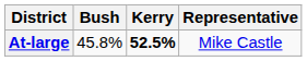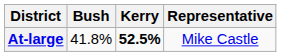 <table class=wikitable>
 <tr>
 <th>District</th>
 <th>Bush</th>
 <th>Kerry</th>
 <th>Representative</th>
 </tr>
 <tr align=center>
 <th><a href='#'>At-large</a></th>
-<td>45.8%</td>
+<td>41.8%</td>
 <td><strong>52.5%</strong></td>
 <td><a href='#'>Mike Castle</a></td>
 </tr>
 </table>
